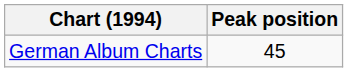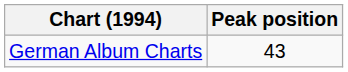 <table class="wikitable">
 <tr>
 <th>Chart (1994)</th>
 <th>Peak position</th>
 </tr>
 <tr>
 <td><a href='#'>German Album Charts</a></td>
-<td align="center">45</td>
+<td align="center">43</td>
 </tr>
 </table>
